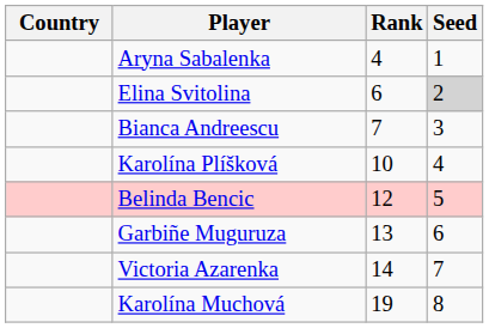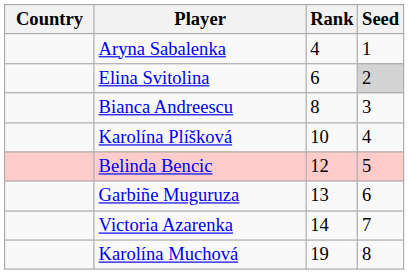 <table class="sortable wikitable">
 <tr>
 <th width="70">Country</th>
 <th width="175">Player</th>
 <th>Rank</th>
 <th>Seed</th>
 </tr>
 <tr>
 <td></td>
 <td><a href='#'>Aryna Sabalenka</a></td>
 <td>4</td>
 <td>1</td>
 </tr>
 <tr>
 <td></td>
 <td><a href='#'>Elina Svitolina</a></td>
 <td>6</td>
 <td style="background: lightgrey;">2</td>
 </tr>
 <tr>
 <td></td>
 <td><a href='#'>Bianca Andreescu</a></td>
-<td>7</td>
+<td>8</td>
 <td>3</td>
 </tr>
 <tr>
 <td></td>
 <td><a href='#'>Karolína Plíšková</a></td>
 <td>10</td>
 <td>4</td>
 </tr>
 <tr style="background:#fcc;">
 <td></td>
 <td><a href='#'>Belinda Bencic</a></td>
 <td>12</td>
 <td>5</td>
 </tr>
 <tr>
 <td></td>
 <td><a href='#'>Garbiñe Muguruza</a></td>
 <td>13</td>
 <td>6</td>
 </tr>
 <tr>
 <td></td>
 <td><a href='#'>Victoria Azarenka</a></td>
 <td>14</td>
 <td>7</td>
 </tr>
 <tr>
 <td></td>
 <td><a href='#'>Karolína Muchová</a></td>
 <td>19</td>
 <td>8</td>
 </tr>
 </table>
